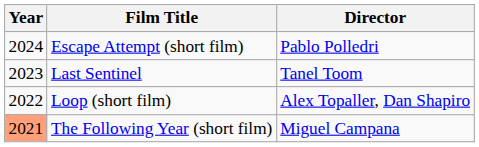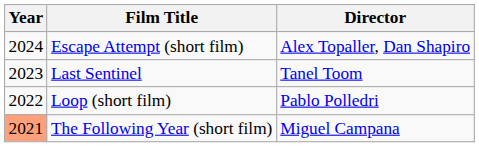 <table class="wikitable">
 <tr>
 <th>Year</th>
 <th>Film Title</th>
 <th>Director</th>
 </tr>
 <tr>
 <td>2024</td>
 <td><a href='#'>Escape Attempt</a> (short film)</td>
-<td><a href='#'>Pablo Polledri</a></td>
+<td><a href='#'>Alex Topaller</a>, <a href='#'>Dan Shapiro</a></td>
 </tr>
 <tr>
 <td>2023</td>
 <td><a href='#'>Last Sentinel</a></td>
 <td><a href='#'>Tanel Toom</a></td>
 </tr>
 <tr>
 <td>2022</td>
 <td><a href='#'>Loop</a> (short film)</td>
-<td><a href='#'>Alex Topaller</a>, <a href='#'>Dan Shapiro</a></td>
+<td><a href='#'>Pablo Polledri</a></td>
 </tr>
 <tr>
 <td style="background: lightsalmon;">2021</td>
 <td><a href='#'>The Following Year</a> (short film)</td>
 <td><a href='#'>Miguel Campana</a></td>
 </tr>
 </table>
